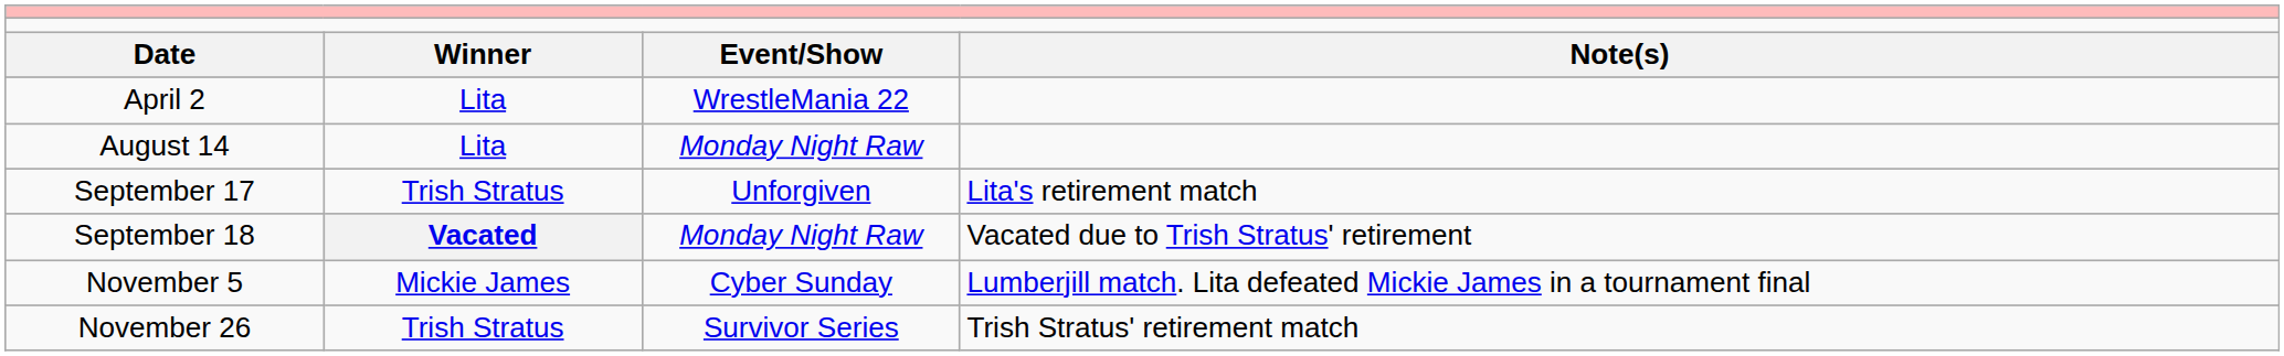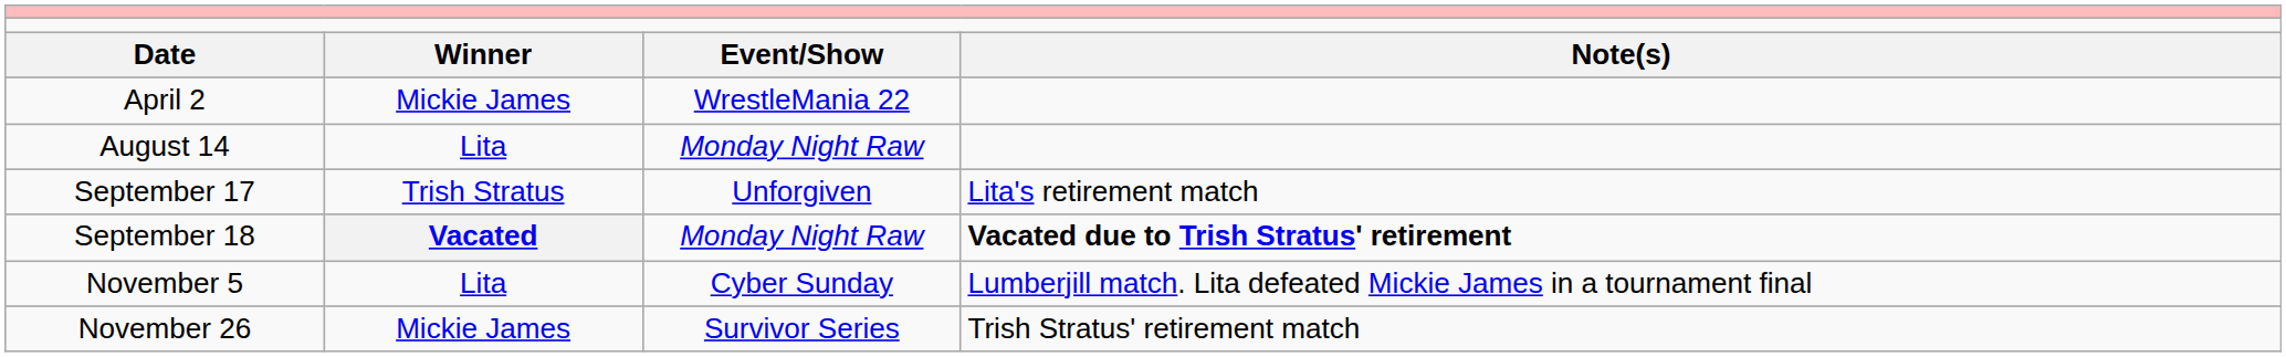 <table class="wikitable" style="text-align:center; width:100%;">
 <tr style="background:#FBB;">
 <td colspan="5"></td>
 </tr>
 <tr>
 <td colspan="5"><strong></strong></td>
 </tr>
 <tr>
 <th width=14%>Date</th>
 <th width=14%>Winner</th>
 <th width=14%>Event/Show</th>
 <th width=58%>Note(s)</th>
 </tr>
 <tr>
 <td>April 2</td>
-<td><a href='#'>Lita</a></td>
+<td><a href='#'>Mickie James</a></td>
 <td><a href='#'>WrestleMania 22</a></td>
 <td></td>
 </tr>
 <tr>
 <td>August 14</td>
 <td><a href='#'>Lita</a></td>
 <td><em><a href='#'>Monday Night Raw</a></em></td>
 <td></td>
 </tr>
 <tr>
 <td>September 17</td>
 <td><a href='#'>Trish Stratus</a></td>
 <td><a href='#'>Unforgiven</a></td>
 <td align=left><a href='#'>Lita's</a> retirement match</td>
 </tr>
 <tr>
 <td>September 18</td>
 <th><a href='#'>Vacated</a></th>
 <td><em><a href='#'>Monday Night Raw</a></em></td>
-<td align=left>Vacated due to <a href='#'>Trish Stratus</a>' retirement</td>
+<td align=left><strong>Vacated due to <a href='#'>Trish Stratus</a>' retirement</strong></td>
 </tr>
 <tr>
 <td>November 5</td>
-<td><a href='#'>Mickie James</a></td>
+<td><a href='#'>Lita</a></td>
 <td><a href='#'>Cyber Sunday</a></td>
 <td align=left><a href='#'>Lumberjill match</a>. Lita defeated <a href='#'>Mickie James</a> in a tournament final</td>
 </tr>
 <tr>
 <td>November 26</td>
-<td><a href='#'>Trish Stratus</a></td>
+<td><a href='#'>Mickie James</a></td>
 <td><a href='#'>Survivor Series</a></td>
 <td align=left>Trish Stratus' retirement match</td>
 </tr>
 </table>
